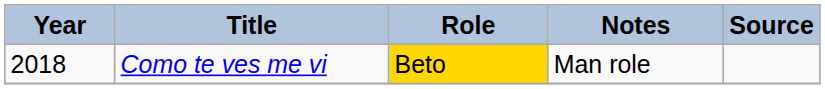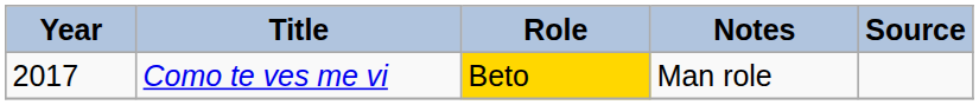 <table class="wikitable sortable plainrowheaders" style="width=95%; font-size: 95%;">
 <tr>
 <th style="background:#b0c4de; width:60px;">Year</th>
 <th style="background:#b0c4de; width:160px;">Title</th>
 <th style="background:#b0c4de; width:90px;">Role</th>
 <th style="background:#b0c4de;  width:100px;">Notes</th>
 <th style="background:#b0c4de;  width:30px;">Source</th>
 </tr>
 <tr>
-<td>2018</td>
+<td>2017</td>
 <td><em><a href='#'>Como te ves me vi</a></em></td>
 <td style="background: gold;">Beto</td>
 <td>Man role</td>
 <td></td>
 </tr>
 <tr>
 </tr>
 </table>
